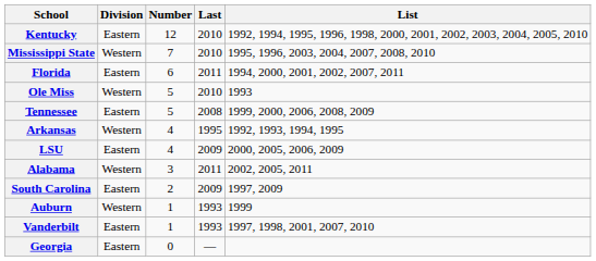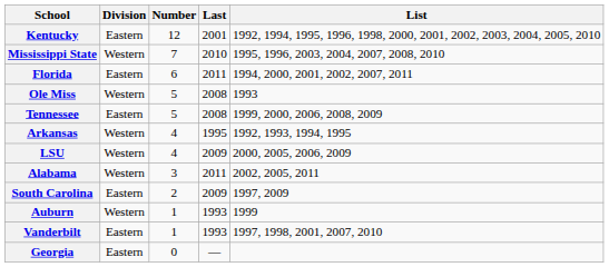 <table class="wikitable sortable">
 <tr>
 <th>School</th>
 <th>Division</th>
 <th>Number</th>
 <th>Last</th>
 <th>List</th>
 </tr>
 <tr>
 <th><a href='#'>Kentucky</a></th>
 <td align=center>Eastern</td>
 <td align=center>12</td>
-<td align=center>2010</td>
+<td align=center>2001</td>
 <td>1992, 1994, 1995, 1996, 1998, 2000, 2001, 2002, 2003, 2004, 2005, 2010</td>
 </tr>
 <tr>
 <th><a href='#'>Mississippi State</a></th>
 <td align=center>Western</td>
 <td align=center>7</td>
 <td align=center>2010</td>
 <td>1995, 1996, 2003, 2004, 2007, 2008, 2010</td>
 </tr>
 <tr>
 <th><a href='#'>Florida</a></th>
 <td align=center>Eastern</td>
 <td align=center>6</td>
 <td align=center>2011</td>
 <td>1994, 2000, 2001, 2002, 2007, 2011</td>
 </tr>
 <tr>
 <th><a href='#'>Ole Miss</a></th>
 <td align=center>Western</td>
 <td align=center>5</td>
-<td align=center>2010</td>
+<td align=center>2008</td>
 <td>1993</td>
 </tr>
 <tr>
 <th><a href='#'>Tennessee</a></th>
 <td align=center>Eastern</td>
 <td align=center>5</td>
 <td align=center>2008</td>
 <td>1999, 2000, 2006, 2008, 2009</td>
 </tr>
 <tr>
 <th><a href='#'>Arkansas</a></th>
 <td align=center>Western</td>
 <td align=center>4</td>
 <td align=center>1995</td>
 <td>1992, 1993, 1994, 1995</td>
 </tr>
 <tr>
 <th><a href='#'>LSU</a></th>
-<td align=center>Eastern</td>
+<td align=center>Western</td>
 <td align=center>4</td>
 <td align=center>2009</td>
 <td>2000, 2005, 2006, 2009</td>
 </tr>
 <tr>
 <th><a href='#'>Alabama</a></th>
 <td align=center>Western</td>
 <td align=center>3</td>
 <td align=center>2011</td>
 <td>2002, 2005, 2011</td>
 </tr>
 <tr>
 <th><a href='#'>South Carolina</a></th>
 <td align=center>Eastern</td>
 <td align=center>2</td>
 <td align=center>2009</td>
 <td>1997, 2009</td>
 </tr>
 <tr>
 <th><a href='#'>Auburn</a></th>
 <td align=center>Western</td>
 <td align=center>1</td>
 <td align=center>1993</td>
 <td>1999</td>
 </tr>
 <tr>
 <th><a href='#'>Vanderbilt</a></th>
 <td align=center>Eastern</td>
 <td align=center>1</td>
 <td align=center>1993</td>
 <td>1997, 1998, 2001, 2007, 2010</td>
 </tr>
 <tr>
 <th><a href='#'>Georgia</a></th>
 <td align=center>Eastern</td>
 <td align=center>0</td>
 <td align=center>—</td>
 <td></td>
 </tr>
 </table>
